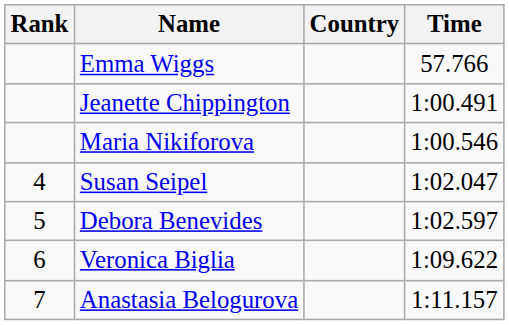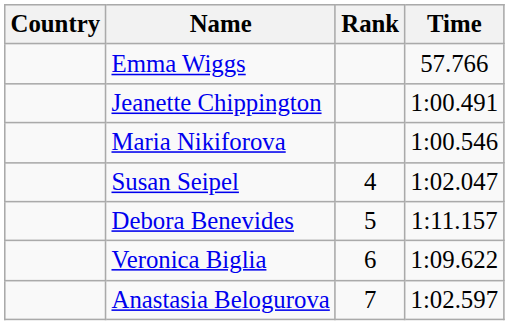 <table class="wikitable" style="text-align:center">
 <tr>
+<th>Country</th>
+<th>Name</th>
 <th>Rank</th>
-<th>Name</th>
-<th>Country</th>
 <th>Time</th>
 </tr>
 <tr>
+<td align="left"></td>
+<td align="left"><a href='#'>Emma Wiggs</a></td>
 <td></td>
-<td align="left"><a href='#'>Emma Wiggs</a></td>
-<td align="left"></td>
 <td>57.766</td>
 </tr>
 <tr>
+<td align="left"></td>
+<td align="left"><a href='#'>Jeanette Chippington</a></td>
 <td></td>
-<td align="left"><a href='#'>Jeanette Chippington</a></td>
-<td align="left"></td>
 <td>1:00.491</td>
 </tr>
 <tr>
+<td align="left"></td>
+<td align="left"><a href='#'>Maria Nikiforova</a></td>
 <td></td>
-<td align="left"><a href='#'>Maria Nikiforova</a></td>
-<td align="left"></td>
 <td>1:00.546</td>
 </tr>
 <tr>
+<td align="left"></td>
+<td align="left"><a href='#'>Susan Seipel</a></td>
 <td>4</td>
-<td align="left"><a href='#'>Susan Seipel</a></td>
-<td align="left"></td>
 <td>1:02.047</td>
 </tr>
 <tr>
+<td align="left"></td>
+<td align="left"><a href='#'>Debora Benevides</a></td>
 <td>5</td>
-<td align="left"><a href='#'>Debora Benevides</a></td>
-<td align="left"></td>
-<td>1:02.597</td>
+<td>1:11.157</td>
 </tr>
 <tr>
+<td align="left"></td>
+<td align="left"><a href='#'>Veronica Biglia</a></td>
 <td>6</td>
-<td align="left"><a href='#'>Veronica Biglia</a></td>
-<td align="left"></td>
 <td>1:09.622</td>
 </tr>
 <tr>
+<td align="left"></td>
+<td align="left"><a href='#'>Anastasia Belogurova</a></td>
 <td>7</td>
-<td align="left"><a href='#'>Anastasia Belogurova</a></td>
-<td align="left"></td>
-<td>1:11.157</td>
+<td>1:02.597</td>
 </tr>
 </table>
